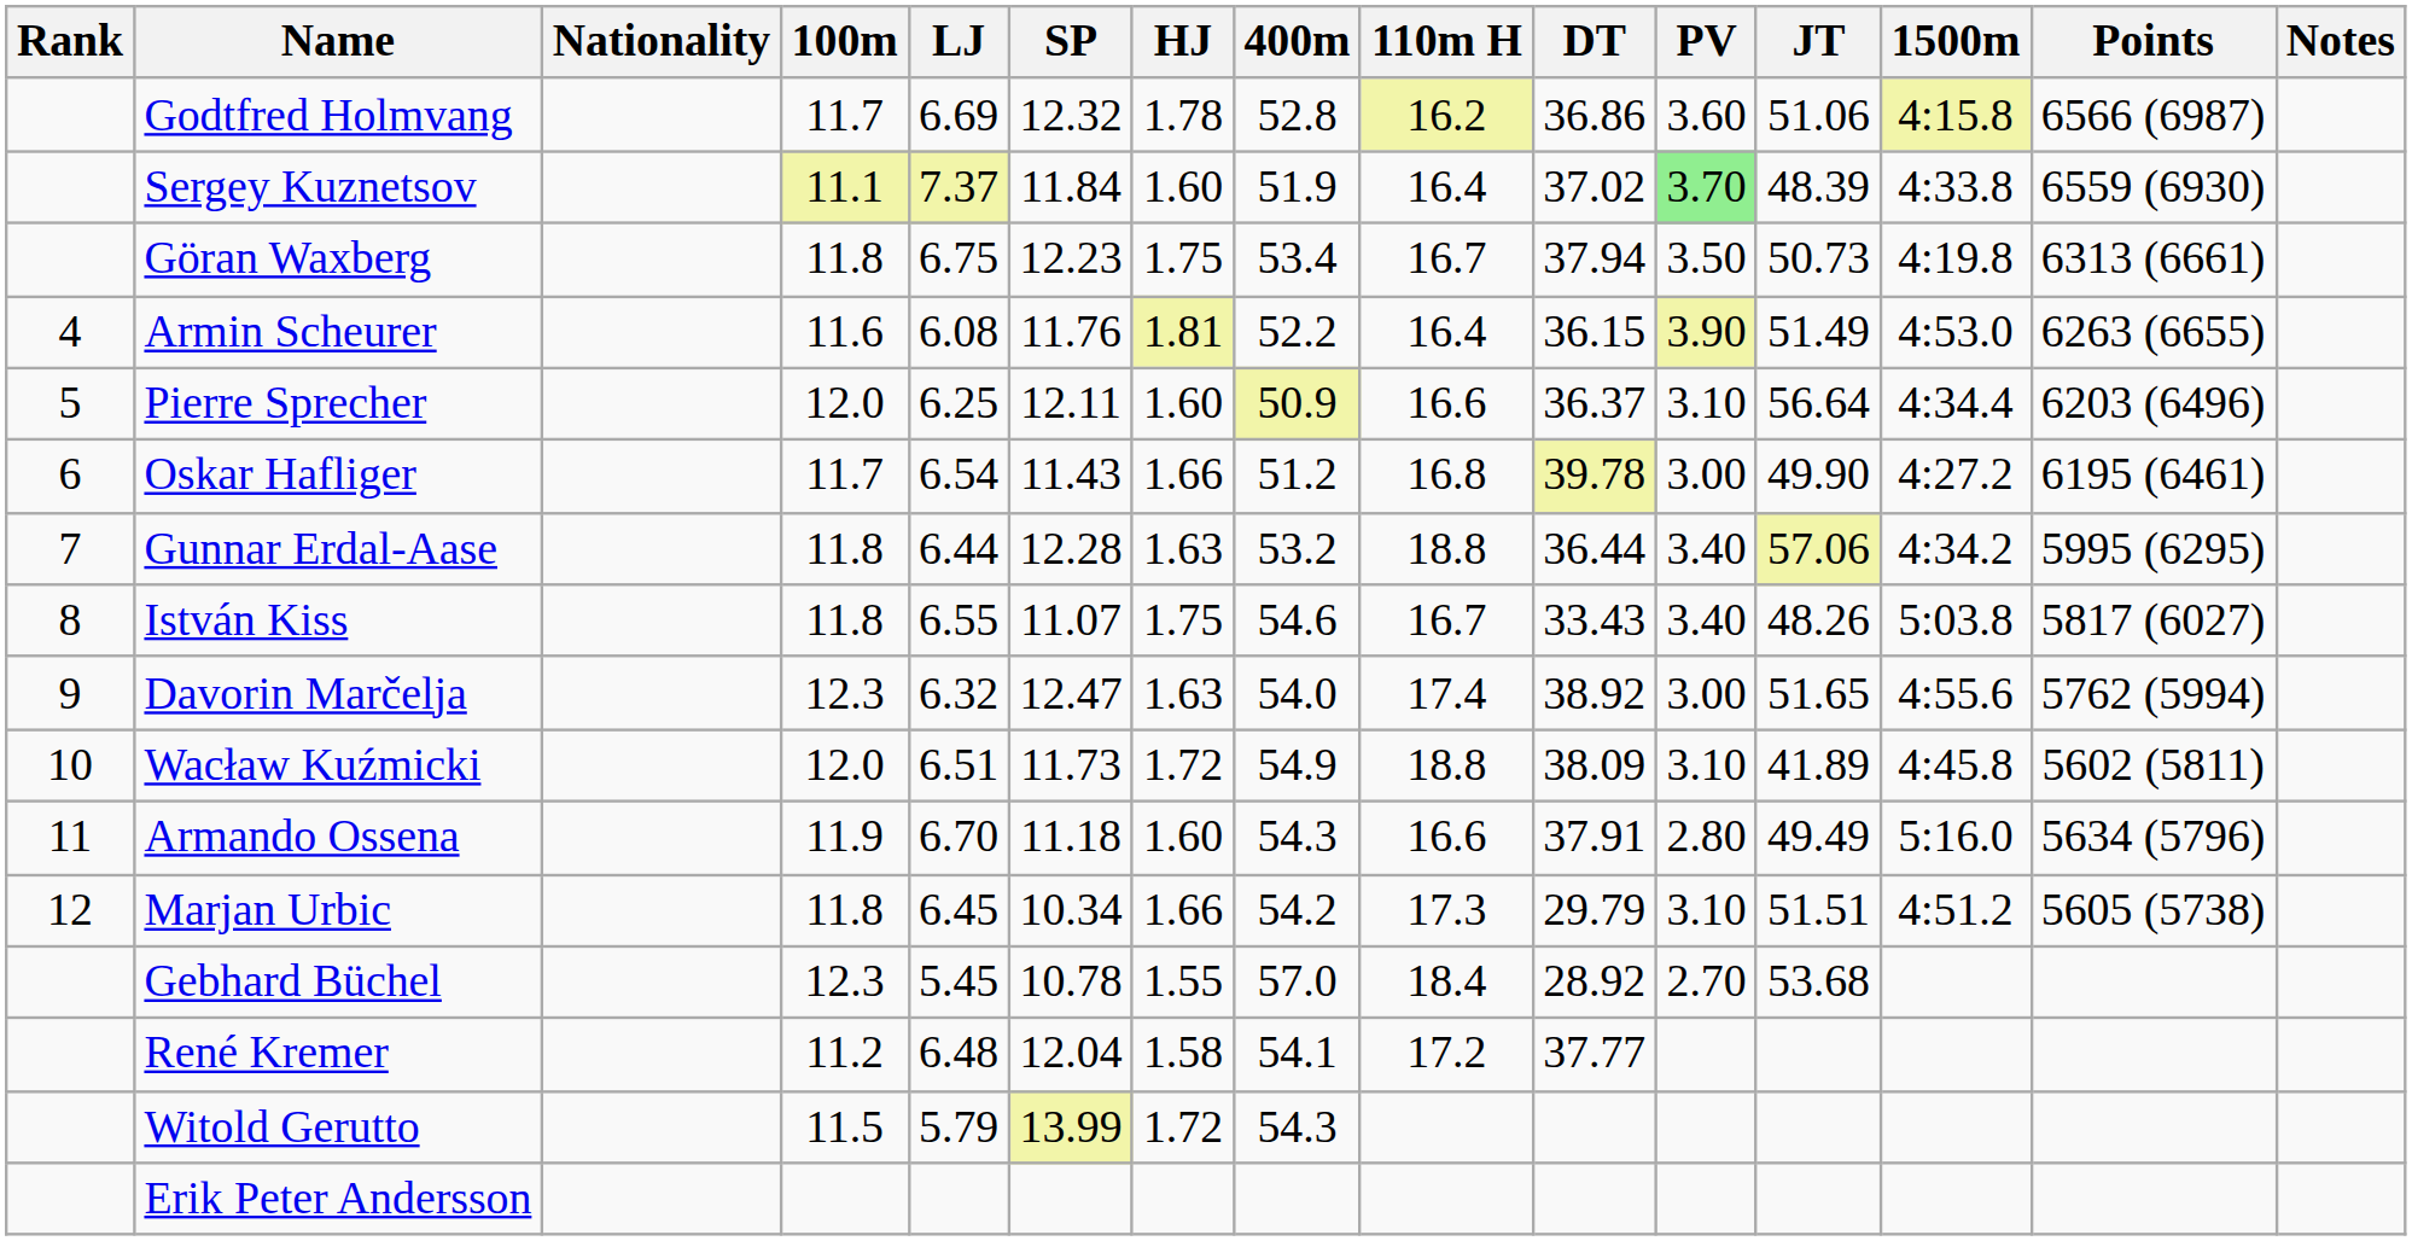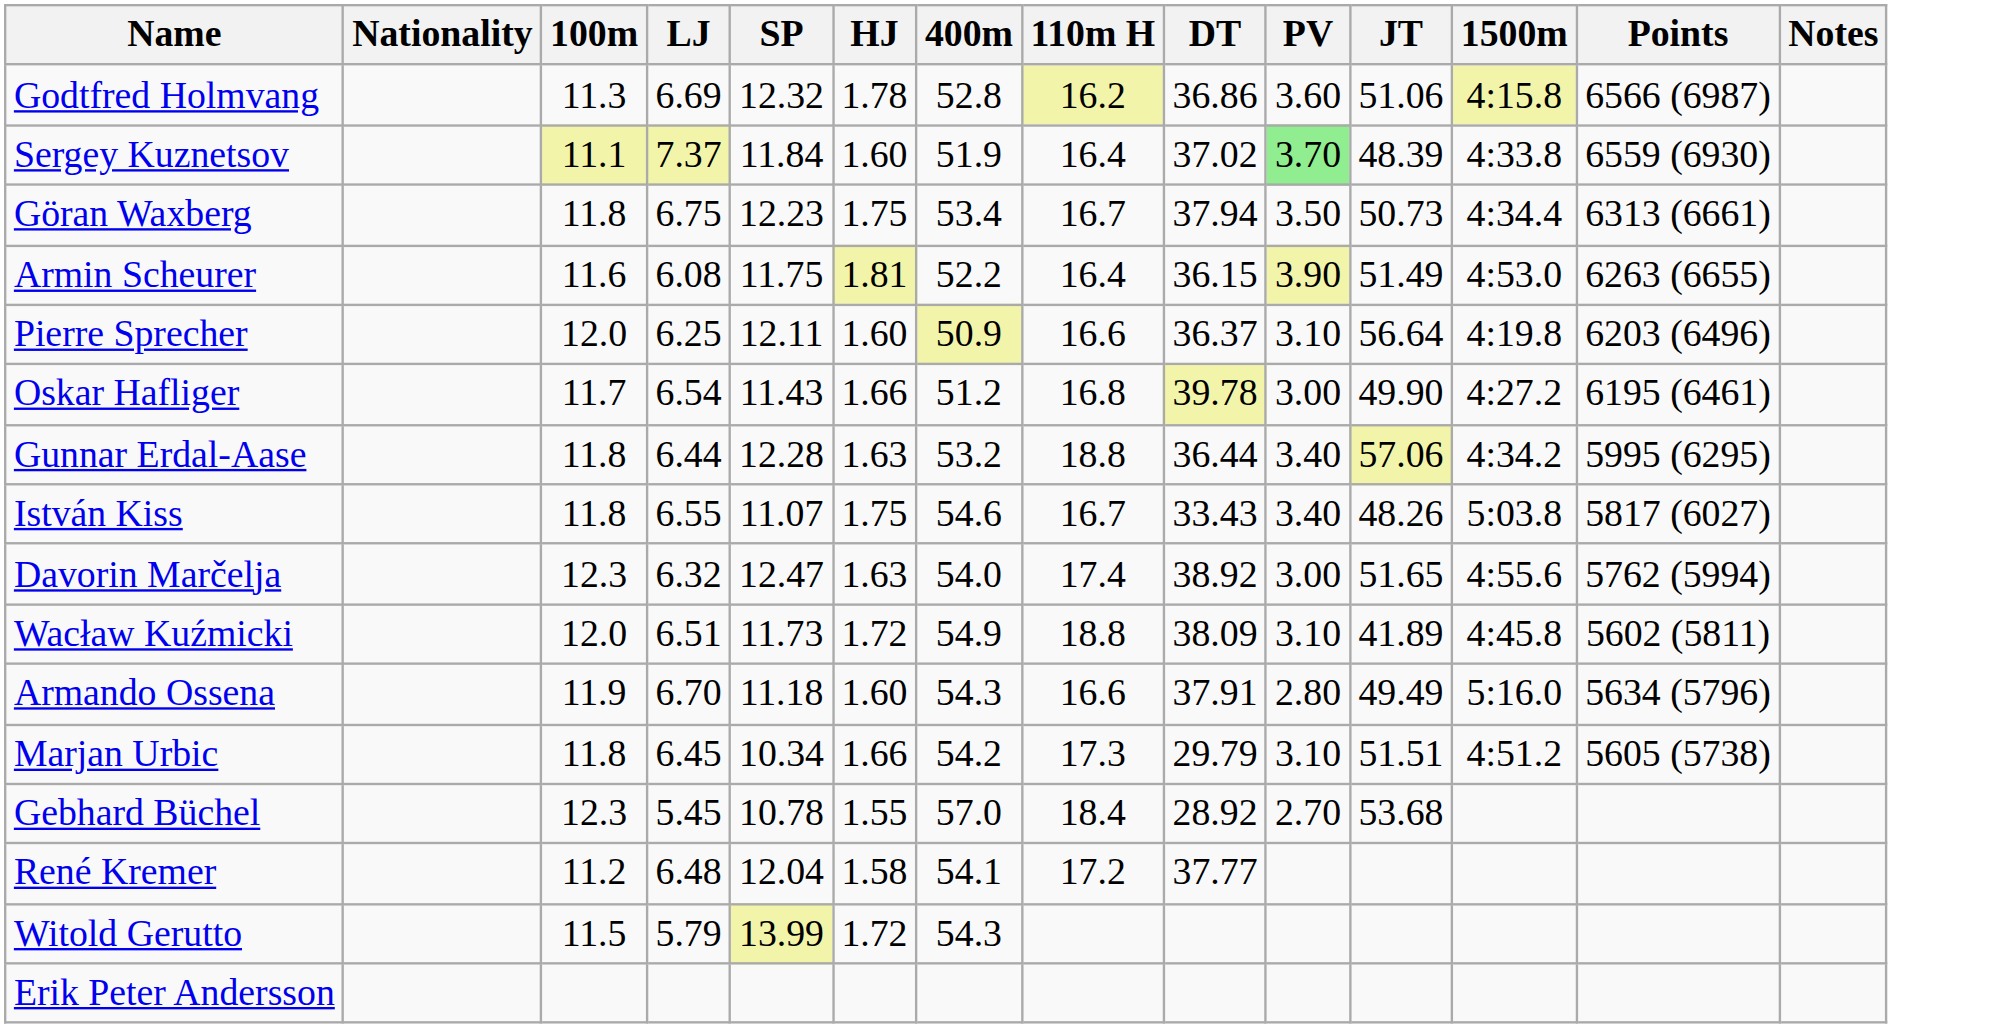 <table class="wikitable sortable" style="text-align:center">
 <tr>
-<th>Rank</th>
 <th>Name</th>
 <th>Nationality</th>
 <th>100m</th>
 <th>LJ</th>
 <th>SP</th>
 <th>HJ</th>
 <th>400m</th>
 <th>110m H</th>
 <th>DT</th>
 <th>PV</th>
 <th>JT</th>
 <th>1500m</th>
 <th>Points</th>
 <th>Notes</th>
 </tr>
 <tr>
-<td></td>
 <td align=left><a href='#'>Godtfred Holmvang</a></td>
 <td align=left></td>
-<td>11.7</td>
+<td>11.3</td>
 <td>6.69</td>
 <td>12.32</td>
 <td>1.78</td>
 <td>52.8</td>
 <td bgcolor=#F2F5A9>16.2</td>
 <td>36.86</td>
 <td>3.60</td>
 <td>51.06</td>
 <td bgcolor=#F2F5A9>4:15.8</td>
 <td>6566 (6987)</td>
 <td></td>
 </tr>
 <tr>
-<td></td>
 <td align=left><a href='#'>Sergey Kuznetsov</a></td>
 <td align=left></td>
 <td bgcolor=#F2F5A9>11.1</td>
 <td bgcolor=#F2F5A9>7.37</td>
 <td>11.84</td>
 <td>1.60</td>
 <td>51.9</td>
 <td>16.4</td>
 <td>37.02</td>
 <td style="background: lightgreen;">3.70</td>
 <td>48.39</td>
 <td>4:33.8</td>
 <td>6559 (6930)</td>
 <td></td>
 </tr>
 <tr>
-<td></td>
 <td align=left><a href='#'>Göran Waxberg</a></td>
 <td align=left></td>
 <td>11.8</td>
 <td>6.75</td>
 <td>12.23</td>
 <td>1.75</td>
 <td>53.4</td>
 <td>16.7</td>
 <td>37.94</td>
 <td>3.50</td>
 <td>50.73</td>
-<td>4:19.8</td>
+<td>4:34.4</td>
 <td>6313 (6661)</td>
 <td></td>
 </tr>
 <tr>
-<td>4</td>
 <td align=left><a href='#'>Armin Scheurer</a></td>
 <td align=left></td>
 <td>11.6</td>
 <td>6.08</td>
-<td>11.76</td>
+<td>11.75</td>
 <td bgcolor=#F2F5A9>1.81</td>
 <td>52.2</td>
 <td>16.4</td>
 <td>36.15</td>
 <td bgcolor=#F2F5A9>3.90</td>
 <td>51.49</td>
 <td>4:53.0</td>
 <td>6263 (6655)</td>
 <td></td>
 </tr>
 <tr>
-<td>5</td>
 <td align=left><a href='#'>Pierre Sprecher</a></td>
 <td align=left></td>
 <td>12.0</td>
 <td>6.25</td>
 <td>12.11</td>
 <td>1.60</td>
 <td bgcolor=#F2F5A9>50.9</td>
 <td>16.6</td>
 <td>36.37</td>
 <td>3.10</td>
 <td>56.64</td>
-<td>4:34.4</td>
+<td>4:19.8</td>
 <td>6203 (6496)</td>
 <td></td>
 </tr>
 <tr>
-<td>6</td>
 <td align=left><a href='#'>Oskar Hafliger</a></td>
 <td align=left></td>
 <td>11.7</td>
 <td>6.54</td>
 <td>11.43</td>
 <td>1.66</td>
 <td>51.2</td>
 <td>16.8</td>
 <td bgcolor=#F2F5A9>39.78</td>
 <td>3.00</td>
 <td>49.90</td>
 <td>4:27.2</td>
 <td>6195 (6461)</td>
 <td></td>
 </tr>
 <tr>
-<td>7</td>
 <td align=left><a href='#'>Gunnar Erdal-Aase</a></td>
 <td align=left></td>
 <td>11.8</td>
 <td>6.44</td>
 <td>12.28</td>
 <td>1.63</td>
 <td>53.2</td>
 <td>18.8</td>
 <td>36.44</td>
 <td>3.40</td>
 <td bgcolor=#F2F5A9>57.06</td>
 <td>4:34.2</td>
 <td>5995 (6295)</td>
 <td></td>
 </tr>
 <tr>
-<td>8</td>
 <td align=left><a href='#'>István Kiss</a></td>
 <td align=left></td>
 <td>11.8</td>
 <td>6.55</td>
 <td>11.07</td>
 <td>1.75</td>
 <td>54.6</td>
 <td>16.7</td>
 <td>33.43</td>
 <td>3.40</td>
 <td>48.26</td>
 <td>5:03.8</td>
 <td>5817 (6027)</td>
 <td></td>
 </tr>
 <tr>
-<td>9</td>
 <td align=left><a href='#'>Davorin Marčelja</a></td>
 <td align=left></td>
 <td>12.3</td>
 <td>6.32</td>
 <td>12.47</td>
 <td>1.63</td>
 <td>54.0</td>
 <td>17.4</td>
 <td>38.92</td>
 <td>3.00</td>
 <td>51.65</td>
 <td>4:55.6</td>
 <td>5762 (5994)</td>
 <td></td>
 </tr>
 <tr>
-<td>10</td>
 <td align=left><a href='#'>Wacław Kuźmicki</a></td>
 <td align=left></td>
 <td>12.0</td>
 <td>6.51</td>
 <td>11.73</td>
 <td>1.72</td>
 <td>54.9</td>
 <td>18.8</td>
 <td>38.09</td>
 <td>3.10</td>
 <td>41.89</td>
 <td>4:45.8</td>
 <td>5602 (5811)</td>
 <td></td>
 </tr>
 <tr>
-<td>11</td>
 <td align=left><a href='#'>Armando Ossena</a></td>
 <td align=left></td>
 <td>11.9</td>
 <td>6.70</td>
 <td>11.18</td>
 <td>1.60</td>
 <td>54.3</td>
 <td>16.6</td>
 <td>37.91</td>
 <td>2.80</td>
 <td>49.49</td>
 <td>5:16.0</td>
 <td>5634 (5796)</td>
 <td></td>
 </tr>
 <tr>
-<td>12</td>
 <td align=left><a href='#'>Marjan Urbic</a></td>
 <td align=left></td>
 <td>11.8</td>
 <td>6.45</td>
 <td>10.34</td>
 <td>1.66</td>
 <td>54.2</td>
 <td>17.3</td>
 <td>29.79</td>
 <td>3.10</td>
 <td>51.51</td>
 <td>4:51.2</td>
 <td>5605 (5738)</td>
 <td></td>
 </tr>
 <tr>
-<td></td>
 <td align=left><a href='#'>Gebhard Büchel</a></td>
 <td align=left></td>
 <td>12.3</td>
 <td>5.45</td>
 <td>10.78</td>
 <td>1.55</td>
 <td>57.0</td>
 <td>18.4</td>
 <td>28.92</td>
 <td>2.70</td>
 <td>53.68</td>
 <td></td>
 <td></td>
 <td></td>
 </tr>
 <tr>
-<td></td>
 <td align=left><a href='#'>René Kremer</a></td>
 <td align=left></td>
 <td>11.2</td>
 <td>6.48</td>
 <td>12.04</td>
 <td>1.58</td>
 <td>54.1</td>
 <td>17.2</td>
 <td>37.77</td>
 <td></td>
 <td></td>
 <td></td>
 <td></td>
 <td></td>
 </tr>
 <tr>
-<td></td>
 <td align=left><a href='#'>Witold Gerutto</a></td>
 <td align=left></td>
 <td>11.5</td>
 <td>5.79</td>
 <td bgcolor=#F2F5A9>13.99</td>
 <td>1.72</td>
 <td>54.3</td>
 <td></td>
 <td></td>
 <td></td>
 <td></td>
 <td></td>
 <td></td>
 <td></td>
 </tr>
 <tr>
-<td></td>
 <td align=left><a href='#'>Erik Peter Andersson</a></td>
 <td align=left></td>
 <td></td>
 <td></td>
 <td></td>
 <td></td>
 <td></td>
 <td></td>
 <td></td>
 <td></td>
 <td></td>
 <td></td>
 <td></td>
 <td></td>
 </tr>
 </table>
